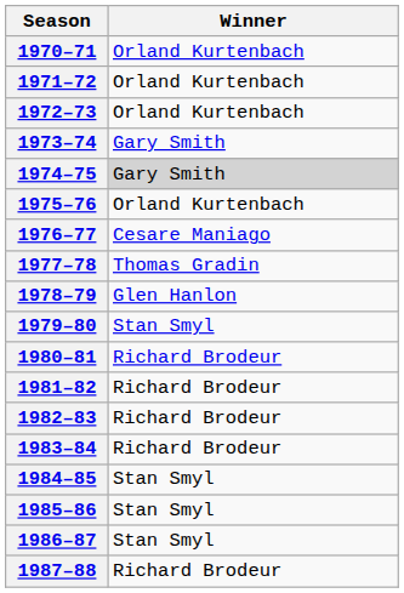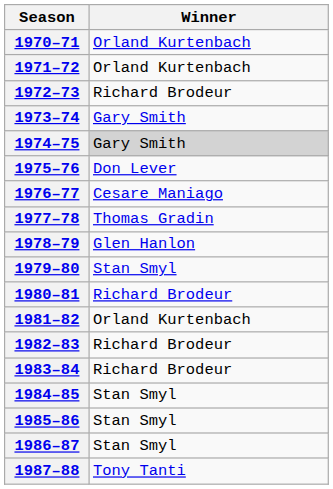 <table class="wikitable">
 <tr>
 <th scope="col" style="width:5em">Season</th>
 <th scope="col" style="width:15em">Winner</th>
 </tr>
 <tr>
 <th scope="row"><a href='#'>1970–71</a></th>
 <td><a href='#'>Orland Kurtenbach</a></td>
 </tr>
 <tr>
 <th scope="row"><a href='#'>1971–72</a></th>
 <td>Orland Kurtenbach</td>
 </tr>
 <tr>
 <th scope="row"><a href='#'>1972–73</a></th>
-<td>Orland Kurtenbach</td>
+<td>Richard Brodeur</td>
 </tr>
 <tr>
 <th scope="row"><a href='#'>1973–74</a></th>
 <td><a href='#'>Gary Smith</a></td>
 </tr>
 <tr>
 <th scope="row"><a href='#'>1974–75</a></th>
 <td style="background: lightgrey;">Gary Smith</td>
 </tr>
 <tr>
 <th scope="row"><a href='#'>1975–76</a></th>
-<td>Orland Kurtenbach</td>
+<td><a href='#'>Don Lever</a></td>
 </tr>
 <tr>
 <th scope="row"><a href='#'>1976–77</a></th>
 <td><a href='#'>Cesare Maniago</a></td>
 </tr>
 <tr>
 <th scope="row"><a href='#'>1977–78</a></th>
 <td><a href='#'>Thomas Gradin</a></td>
 </tr>
 <tr>
 <th scope="row"><a href='#'>1978–79</a></th>
 <td><a href='#'>Glen Hanlon</a></td>
 </tr>
 <tr>
 <th scope="row"><a href='#'>1979–80</a></th>
 <td><a href='#'>Stan Smyl</a></td>
 </tr>
 <tr>
 <th scope="row"><a href='#'>1980–81</a></th>
 <td><a href='#'>Richard Brodeur</a></td>
 </tr>
 <tr>
 <th scope="row"><a href='#'>1981–82</a></th>
-<td>Richard Brodeur</td>
+<td>Orland Kurtenbach</td>
 </tr>
 <tr>
 <th scope="row"><a href='#'>1982–83</a></th>
 <td>Richard Brodeur</td>
 </tr>
 <tr>
 <th scope="row"><a href='#'>1983–84</a></th>
 <td>Richard Brodeur</td>
 </tr>
 <tr>
 <th scope="row"><a href='#'>1984–85</a></th>
 <td>Stan Smyl</td>
 </tr>
 <tr>
 <th scope="row"><a href='#'>1985–86</a></th>
 <td>Stan Smyl</td>
 </tr>
 <tr>
 <th scope="row"><a href='#'>1986–87</a></th>
 <td>Stan Smyl</td>
 </tr>
 <tr>
 <th scope="row"><a href='#'>1987–88</a></th>
-<td>Richard Brodeur</td>
+<td><a href='#'>Tony Tanti</a></td>
 </tr>
 </table>
